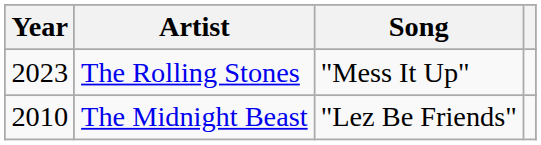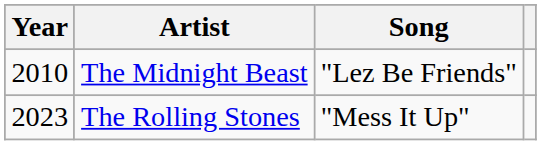 <table class="wikitable sortable">
 <tr>
 <th>Year</th>
 <th>Artist</th>
 <th>Song</th>
 <th></th>
 </tr>
 <tr>
+<td>2010</td>
+<td><a href='#'>The Midnight Beast</a></td>
+<td>"Lez Be Friends"</td>
+<td></td>
+</tr>
+<tr>
 <td>2023</td>
 <td><a href='#'>The Rolling Stones</a></td>
 <td>"Mess It Up"</td>
 <td></td>
 </tr>
-<tr>
-<td>2010</td>
-<td><a href='#'>The Midnight Beast</a></td>
-<td>"Lez Be Friends"</td>
-<td></td>
-</tr>
 </table>
